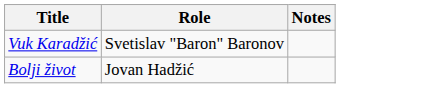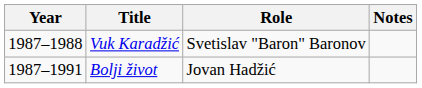 <table class="wikitable sortable">
 <tr>
+<th>Year</th>
 <th>Title</th>
 <th>Role</th>
 <th class="unsortable">Notes</th>
 </tr>
 <tr>
+<td>1987–1988</td>
 <td><em><a href='#'>Vuk Karadžić</a></em></td>
 <td>Svetislav "Baron" Baronov</td>
 <td></td>
 </tr>
 <tr>
+<td>1987–1991</td>
 <td><em><a href='#'>Bolji život</a></em></td>
 <td>Jovan Hadžić</td>
 <td></td>
 </tr>
 </table>
